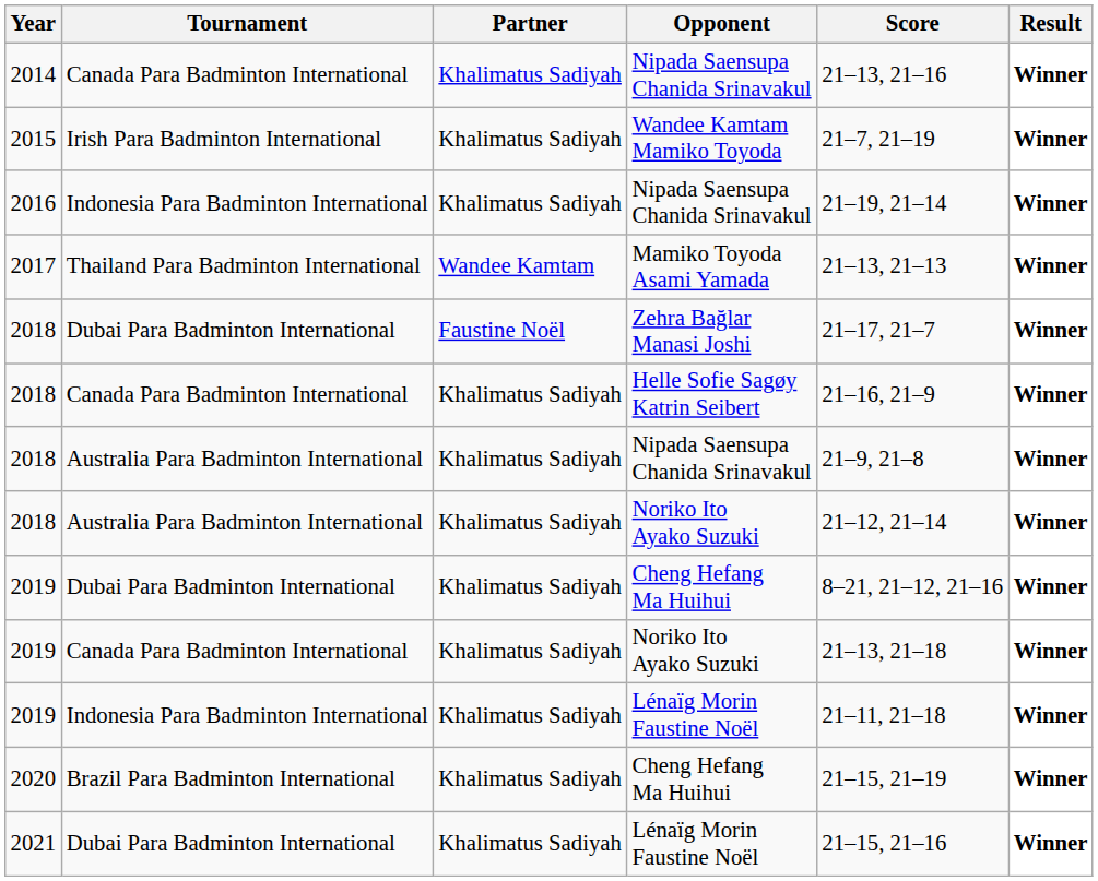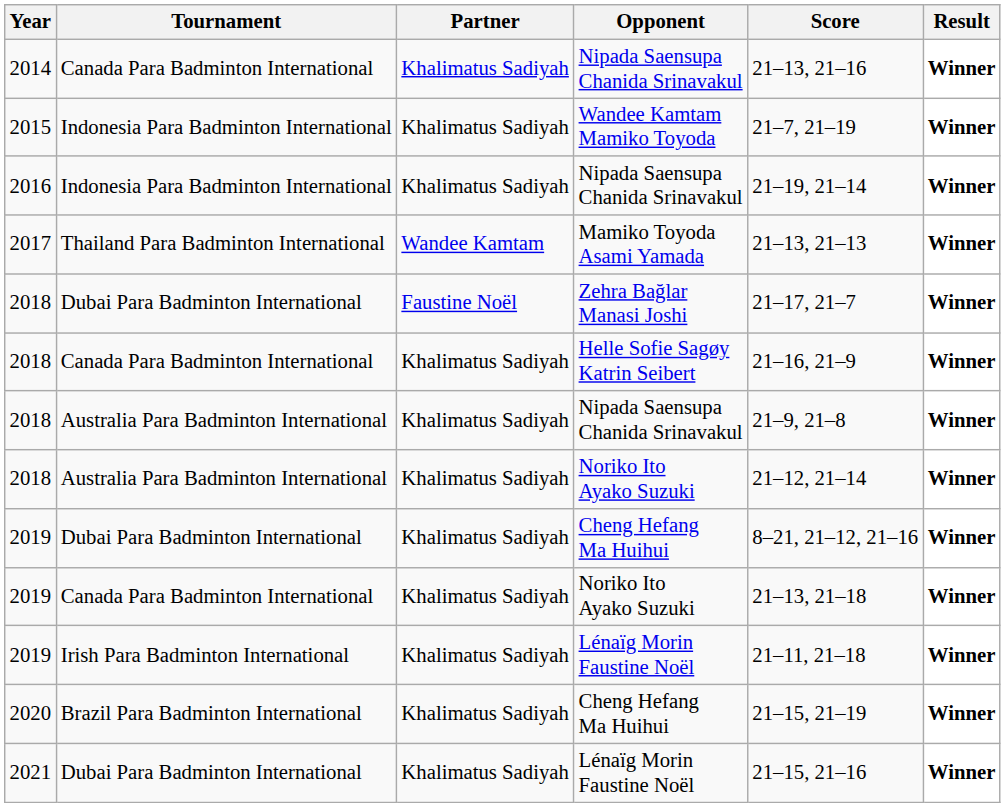 <table class="sortable wikitable" style="font-size: 90%;">
 <tr>
 <th>Year</th>
 <th>Tournament</th>
 <th>Partner</th>
 <th>Opponent</th>
 <th>Score</th>
 <th>Result</th>
 </tr>
 <tr>
 <td align="center">2014</td>
 <td align="left">Canada Para Badminton International</td>
 <td align="left"> <a href='#'>Khalimatus Sadiyah</a></td>
 <td align="left"> <a href='#'>Nipada Saensupa</a> <br>  <a href='#'>Chanida Srinavakul</a></td>
 <td align="left">21–13, 21–16</td>
 <td style="text-align:left; background:white"> <strong>Winner</strong></td>
 </tr>
 <tr>
 <td align="center">2015</td>
-<td align="left">Irish Para Badminton International</td>
+<td align="left">Indonesia Para Badminton International</td>
 <td align="left"> Khalimatus Sadiyah</td>
 <td align="left"> <a href='#'>Wandee Kamtam</a> <br>  <a href='#'>Mamiko Toyoda</a></td>
 <td align="left">21–7, 21–19</td>
 <td style="text-align:left; background:white"> <strong>Winner</strong></td>
 </tr>
 <tr>
 <td align="center">2016</td>
 <td align="left">Indonesia Para Badminton International</td>
 <td align="left"> Khalimatus Sadiyah</td>
 <td align="left"> Nipada Saensupa <br>  Chanida Srinavakul</td>
 <td align="left">21–19, 21–14</td>
 <td style="text-align:left; background:white"> <strong>Winner</strong></td>
 </tr>
 <tr>
 <td align="center">2017</td>
 <td align="left">Thailand Para Badminton International</td>
 <td align="left"> <a href='#'>Wandee Kamtam</a></td>
 <td align="left"> Mamiko Toyoda <br>  <a href='#'>Asami Yamada</a></td>
 <td align="left">21–13, 21–13</td>
 <td style="text-align:left; background:white"> <strong>Winner</strong></td>
 </tr>
 <tr>
 <td align="center">2018</td>
 <td align="left">Dubai Para Badminton International</td>
 <td align="left"> <a href='#'>Faustine Noël</a></td>
 <td align="left"> <a href='#'>Zehra Bağlar</a> <br>  <a href='#'>Manasi Joshi</a></td>
 <td align="left">21–17, 21–7</td>
 <td style="text-align:left; background:white"> <strong>Winner</strong></td>
 </tr>
 <tr>
 <td align="center">2018</td>
 <td align="left">Canada Para Badminton International</td>
 <td align="left"> Khalimatus Sadiyah</td>
 <td align="left"> <a href='#'>Helle Sofie Sagøy</a> <br>  <a href='#'>Katrin Seibert</a></td>
 <td align="left">21–16, 21–9</td>
 <td style="text-align:left; background:white"> <strong>Winner</strong></td>
 </tr>
 <tr>
 <td align="center">2018</td>
 <td align="left">Australia Para Badminton International</td>
 <td align="left"> Khalimatus Sadiyah</td>
 <td align="left"> Nipada Saensupa <br>  Chanida Srinavakul</td>
 <td align="left">21–9, 21–8</td>
 <td style="text-align:left; background:white"> <strong>Winner</strong></td>
 </tr>
 <tr>
 <td align="center">2018</td>
 <td align="left">Australia Para Badminton International</td>
 <td align="left"> Khalimatus Sadiyah</td>
 <td align="left"> <a href='#'>Noriko Ito</a> <br>  <a href='#'>Ayako Suzuki</a></td>
 <td align="left">21–12, 21–14</td>
 <td style="text-align:left; background:white"> <strong>Winner</strong></td>
 </tr>
 <tr>
 <td align="center">2019</td>
 <td align="left">Dubai Para Badminton International</td>
 <td align="left"> Khalimatus Sadiyah</td>
 <td align="left"> <a href='#'>Cheng Hefang</a> <br>  <a href='#'>Ma Huihui</a></td>
 <td align="left">8–21, 21–12, 21–16</td>
 <td style="text-align:left; background:white"> <strong>Winner</strong></td>
 </tr>
 <tr>
 <td align="center">2019</td>
 <td align="left">Canada Para Badminton International</td>
 <td align="left"> Khalimatus Sadiyah</td>
 <td align="left"> Noriko Ito <br>  Ayako Suzuki</td>
 <td align="left">21–13, 21–18</td>
 <td style="text-align:left; background:white"> <strong>Winner</strong></td>
 </tr>
 <tr>
 <td align="center">2019</td>
-<td align="left">Indonesia Para Badminton International</td>
+<td align="left">Irish Para Badminton International</td>
 <td align="left"> Khalimatus Sadiyah</td>
 <td align="left"> <a href='#'>Lénaïg Morin</a> <br>  <a href='#'>Faustine Noël</a></td>
 <td align="left">21–11, 21–18</td>
 <td style="text-align:left; background:white"> <strong>Winner</strong></td>
 </tr>
 <tr>
 <td align="center">2020</td>
 <td align="left">Brazil Para Badminton International</td>
 <td align="left"> Khalimatus Sadiyah</td>
 <td align="left"> Cheng Hefang <br>  Ma Huihui</td>
 <td align="left">21–15, 21–19</td>
 <td style="text-align:left; background:white"> <strong>Winner</strong></td>
 </tr>
 <tr>
 <td align="center">2021</td>
 <td align="left">Dubai Para Badminton International</td>
 <td align="left"> Khalimatus Sadiyah</td>
 <td align="left"> Lénaïg Morin <br>  Faustine Noël</td>
 <td align="left">21–15, 21–16</td>
 <td style="text-align:left; background:white"> <strong>Winner</strong></td>
 </tr>
 </table>
